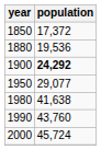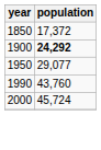 <table class="wikitable">
 <tr>
 <th>year</th>
 <th>population</th>
 </tr>
 <tr>
 <td>1850</td>
 <td>17,372</td>
 </tr>
 <tr>
-<td>1880</td>
-<td>19,536</td>
-</tr>
-<tr>
 <td>1900</td>
 <td><strong>24,292</strong></td>
 </tr>
 <tr>
 <td>1950</td>
 <td>29,077</td>
-</tr>
-<tr>
-<td>1980</td>
-<td>41,638</td>
 </tr>
 <tr>
 <td>1990</td>
 <td>43,760</td>
 </tr>
 <tr>
 <td>2000</td>
 <td>45,724</td>
 </tr>
 <tr>
 </tr>
 </table>
